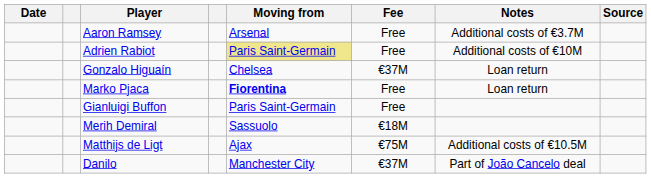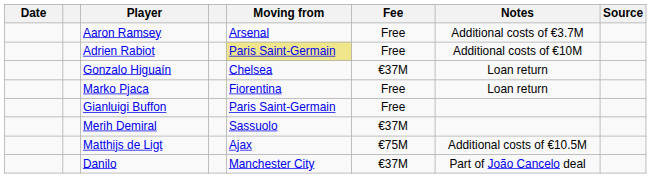 <table class="wikitable sortable">
 <tr>
 <th style="width:80px;">Date</th>
 <th style="width:20px;"></th>
 <th style="width:190px;">Player</th>
 <th style="width:20px;"></th>
 <th style="width:180px;">Moving from</th>
 <th style="width:120px;" class="unsortable">Fee</th>
 <th style="width:250px;" class="unsortable">Notes</th>
 <th style="width:20px;">Source</th>
 </tr>
 <tr>
 <td></td>
 <td align="center"></td>
 <td> <a href='#'>Aaron Ramsey</a></td>
 <td align="center"></td>
 <td> <a href='#'>Arsenal</a></td>
 <td align="center">Free</td>
 <td align="center">Additional costs of €3.7M</td>
 <td></td>
 </tr>
 <tr>
 <td></td>
 <td align="center"></td>
 <td> <a href='#'>Adrien Rabiot</a></td>
 <td align=center></td>
 <td style="background: khaki;"> <a href='#'>Paris Saint-Germain</a></td>
 <td align=center>Free</td>
 <td align=center>Additional costs of €10M</td>
 <td></td>
 </tr>
 <tr>
 <td></td>
 <td align="center"></td>
 <td> <a href='#'>Gonzalo Higuaín</a></td>
 <td align="center"></td>
 <td> <a href='#'>Chelsea</a></td>
 <td align=center>€37M</td>
 <td align=center>Loan return</td>
 <td></td>
 </tr>
 <tr>
 <td></td>
 <td align=center></td>
 <td> <a href='#'>Marko Pjaca</a></td>
 <td align=center></td>
-<td><strong> <a href='#'>Fiorentina</a></strong></td>
+<td> <a href='#'>Fiorentina</a></td>
 <td align="center">Free</td>
 <td align=center>Loan return</td>
 <td></td>
 </tr>
 <tr>
 <td></td>
 <td align="center"></td>
 <td> <a href='#'>Gianluigi Buffon</a></td>
 <td align=center></td>
 <td> <a href='#'>Paris Saint-Germain</a></td>
 <td align=center>Free</td>
 <td align=center></td>
 <td></td>
 </tr>
 <tr>
 <td></td>
 <td align="center"></td>
 <td> <a href='#'>Merih Demiral</a></td>
 <td align=center></td>
 <td> <a href='#'>Sassuolo</a></td>
-<td align=center>€18M</td>
+<td align=center>€37M</td>
 <td align=center></td>
 <td></td>
 </tr>
 <tr>
 <td></td>
 <td align="center"></td>
 <td> <a href='#'>Matthijs de Ligt</a></td>
 <td align=center></td>
 <td> <a href='#'>Ajax</a></td>
 <td align=center>€75M</td>
 <td align=center>Additional costs of €10.5M</td>
 <td></td>
 </tr>
 <tr>
 <td></td>
 <td align="center"></td>
 <td> <a href='#'>Danilo</a></td>
 <td align=center></td>
 <td> <a href='#'>Manchester City</a></td>
 <td align=center>€37M</td>
 <td align=center>Part of <a href='#'>João Cancelo</a> deal</td>
 <td></td>
 </tr>
 </table>
